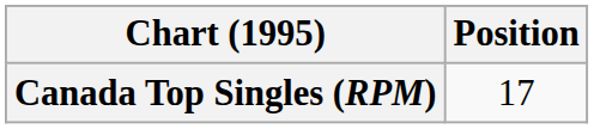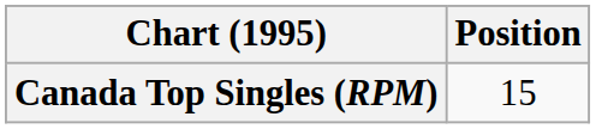 <table class="wikitable plainrowheaders" style="text-align:center">
 <tr>
 <th>Chart (1995)</th>
 <th>Position</th>
 </tr>
 <tr>
 <th scope="row">Canada Top Singles (<em>RPM</em>)</th>
-<td>17</td>
+<td>15</td>
 </tr>
 </table>
